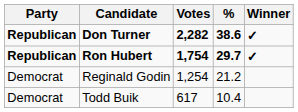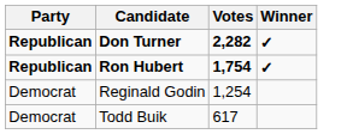 <table class="wikitable sortable">
 <tr>
 <th>Party</th>
 <th>Candidate</th>
 <th>Votes</th>
-<th>%</th>
 <th>Winner</th>
 </tr>
 <tr>
 <td><strong>Republican</strong></td>
 <td><strong>Don Turner</strong></td>
 <td><strong>2,282</strong></td>
-<td><strong>38.6</strong></td>
 <td><strong>✓</strong></td>
 </tr>
 <tr>
 <td><strong>Republican</strong></td>
 <td><strong>Ron Hubert</strong></td>
 <td><strong>1,754</strong></td>
-<td><strong>29.7</strong></td>
 <td><strong>✓</strong></td>
 </tr>
 <tr>
 <td>Democrat</td>
 <td>Reginald Godin</td>
 <td>1,254</td>
-<td>21.2</td>
 <td></td>
 </tr>
 <tr>
 <td>Democrat</td>
 <td>Todd Buik</td>
 <td>617</td>
-<td>10.4</td>
 <td></td>
 </tr>
 </table>
